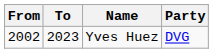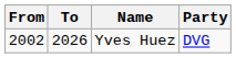 <table class="wikitable">
 <tr>
 <th>From</th>
 <th>To</th>
 <th>Name</th>
 <th>Party</th>
 </tr>
 <tr>
 <td>2002</td>
-<td>2023</td>
+<td>2026</td>
 <td>Yves Huez</td>
 <td><a href='#'>DVG</a></td>
 </tr>
 </table>
